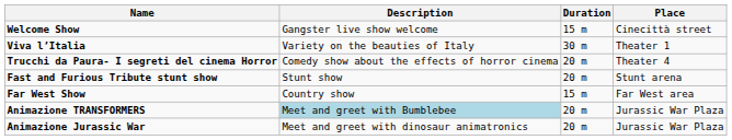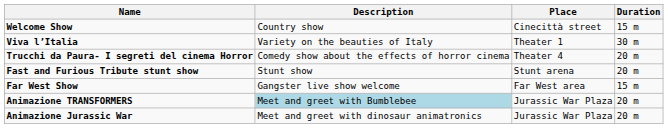 <table class="wikitable">
 <tr>
 <th>Name</th>
 <th>Description</th>
+<th>Place</th>
 <th><strong>Duration</strong></th>
-<th>Place</th>
 </tr>
 <tr>
 <td><strong>Welcome Show</strong></td>
-<td>Gangster live show welcome</td>
+<td>Country show</td>
+<td>Cinecittà street</td>
 <td>15 m</td>
-<td>Cinecittà street</td>
 </tr>
 <tr>
 <td><strong>Viva l’Italia</strong></td>
 <td>Variety on the beauties of Italy</td>
+<td>Theater 1</td>
 <td>30 m</td>
-<td>Theater 1</td>
 </tr>
 <tr>
 <td><strong>Trucchi da Paura- I segreti del cinema Horror</strong></td>
 <td>Comedy show about the effects of horror cinema</td>
+<td>Theater 4</td>
 <td>20 m</td>
-<td>Theater 4</td>
 </tr>
 <tr>
 <td><strong>Fast and Furious Tribute stunt show</strong></td>
 <td>Stunt show</td>
+<td>Stunt arena</td>
 <td>20 m</td>
-<td>Stunt arena</td>
 </tr>
 <tr>
 <td><strong>Far West Show</strong></td>
-<td>Country show</td>
+<td>Gangster live show welcome</td>
+<td>Far West area</td>
 <td>15 m</td>
-<td>Far West area</td>
 </tr>
 <tr>
 <td><strong>Animazione TRANSFORMERS</strong></td>
 <td style="background: lightblue;">Meet and greet with Bumblebee</td>
+<td>Jurassic War Plaza</td>
 <td>20 m</td>
-<td>Jurassic War Plaza</td>
 </tr>
 <tr>
 <td><strong>Animazione Jurassic War</strong></td>
 <td>Meet and greet with dinosaur animatronics</td>
+<td>Jurassic War Plaza</td>
 <td>20 m</td>
-<td>Jurassic War Plaza</td>
 </tr>
 </table>
